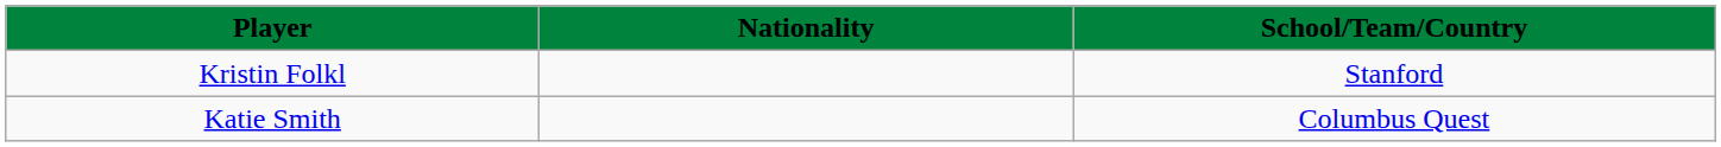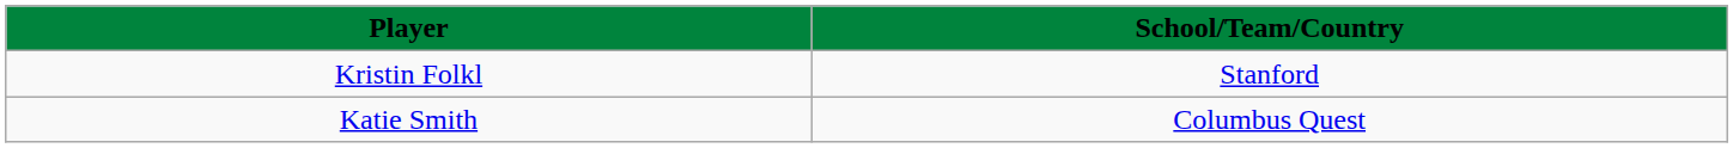 <table class="wikitable" style="text-align:center; width:60em">
 <tr>
 <th style="background: #00843D" width="10%"><span>Player</span></th>
-<th style="background: #00843D" width="10%"><span>Nationality</span></th>
 <th style="background: #00843D" width="10%"><span>School/Team/Country</span></th>
 </tr>
 <tr>
 <td><a href='#'>Kristin Folkl</a></td>
-<td></td>
 <td><a href='#'>Stanford</a></td>
 </tr>
 <tr>
 <td><a href='#'>Katie Smith</a></td>
-<td></td>
 <td><a href='#'>Columbus Quest</a></td>
 </tr>
 </table>
